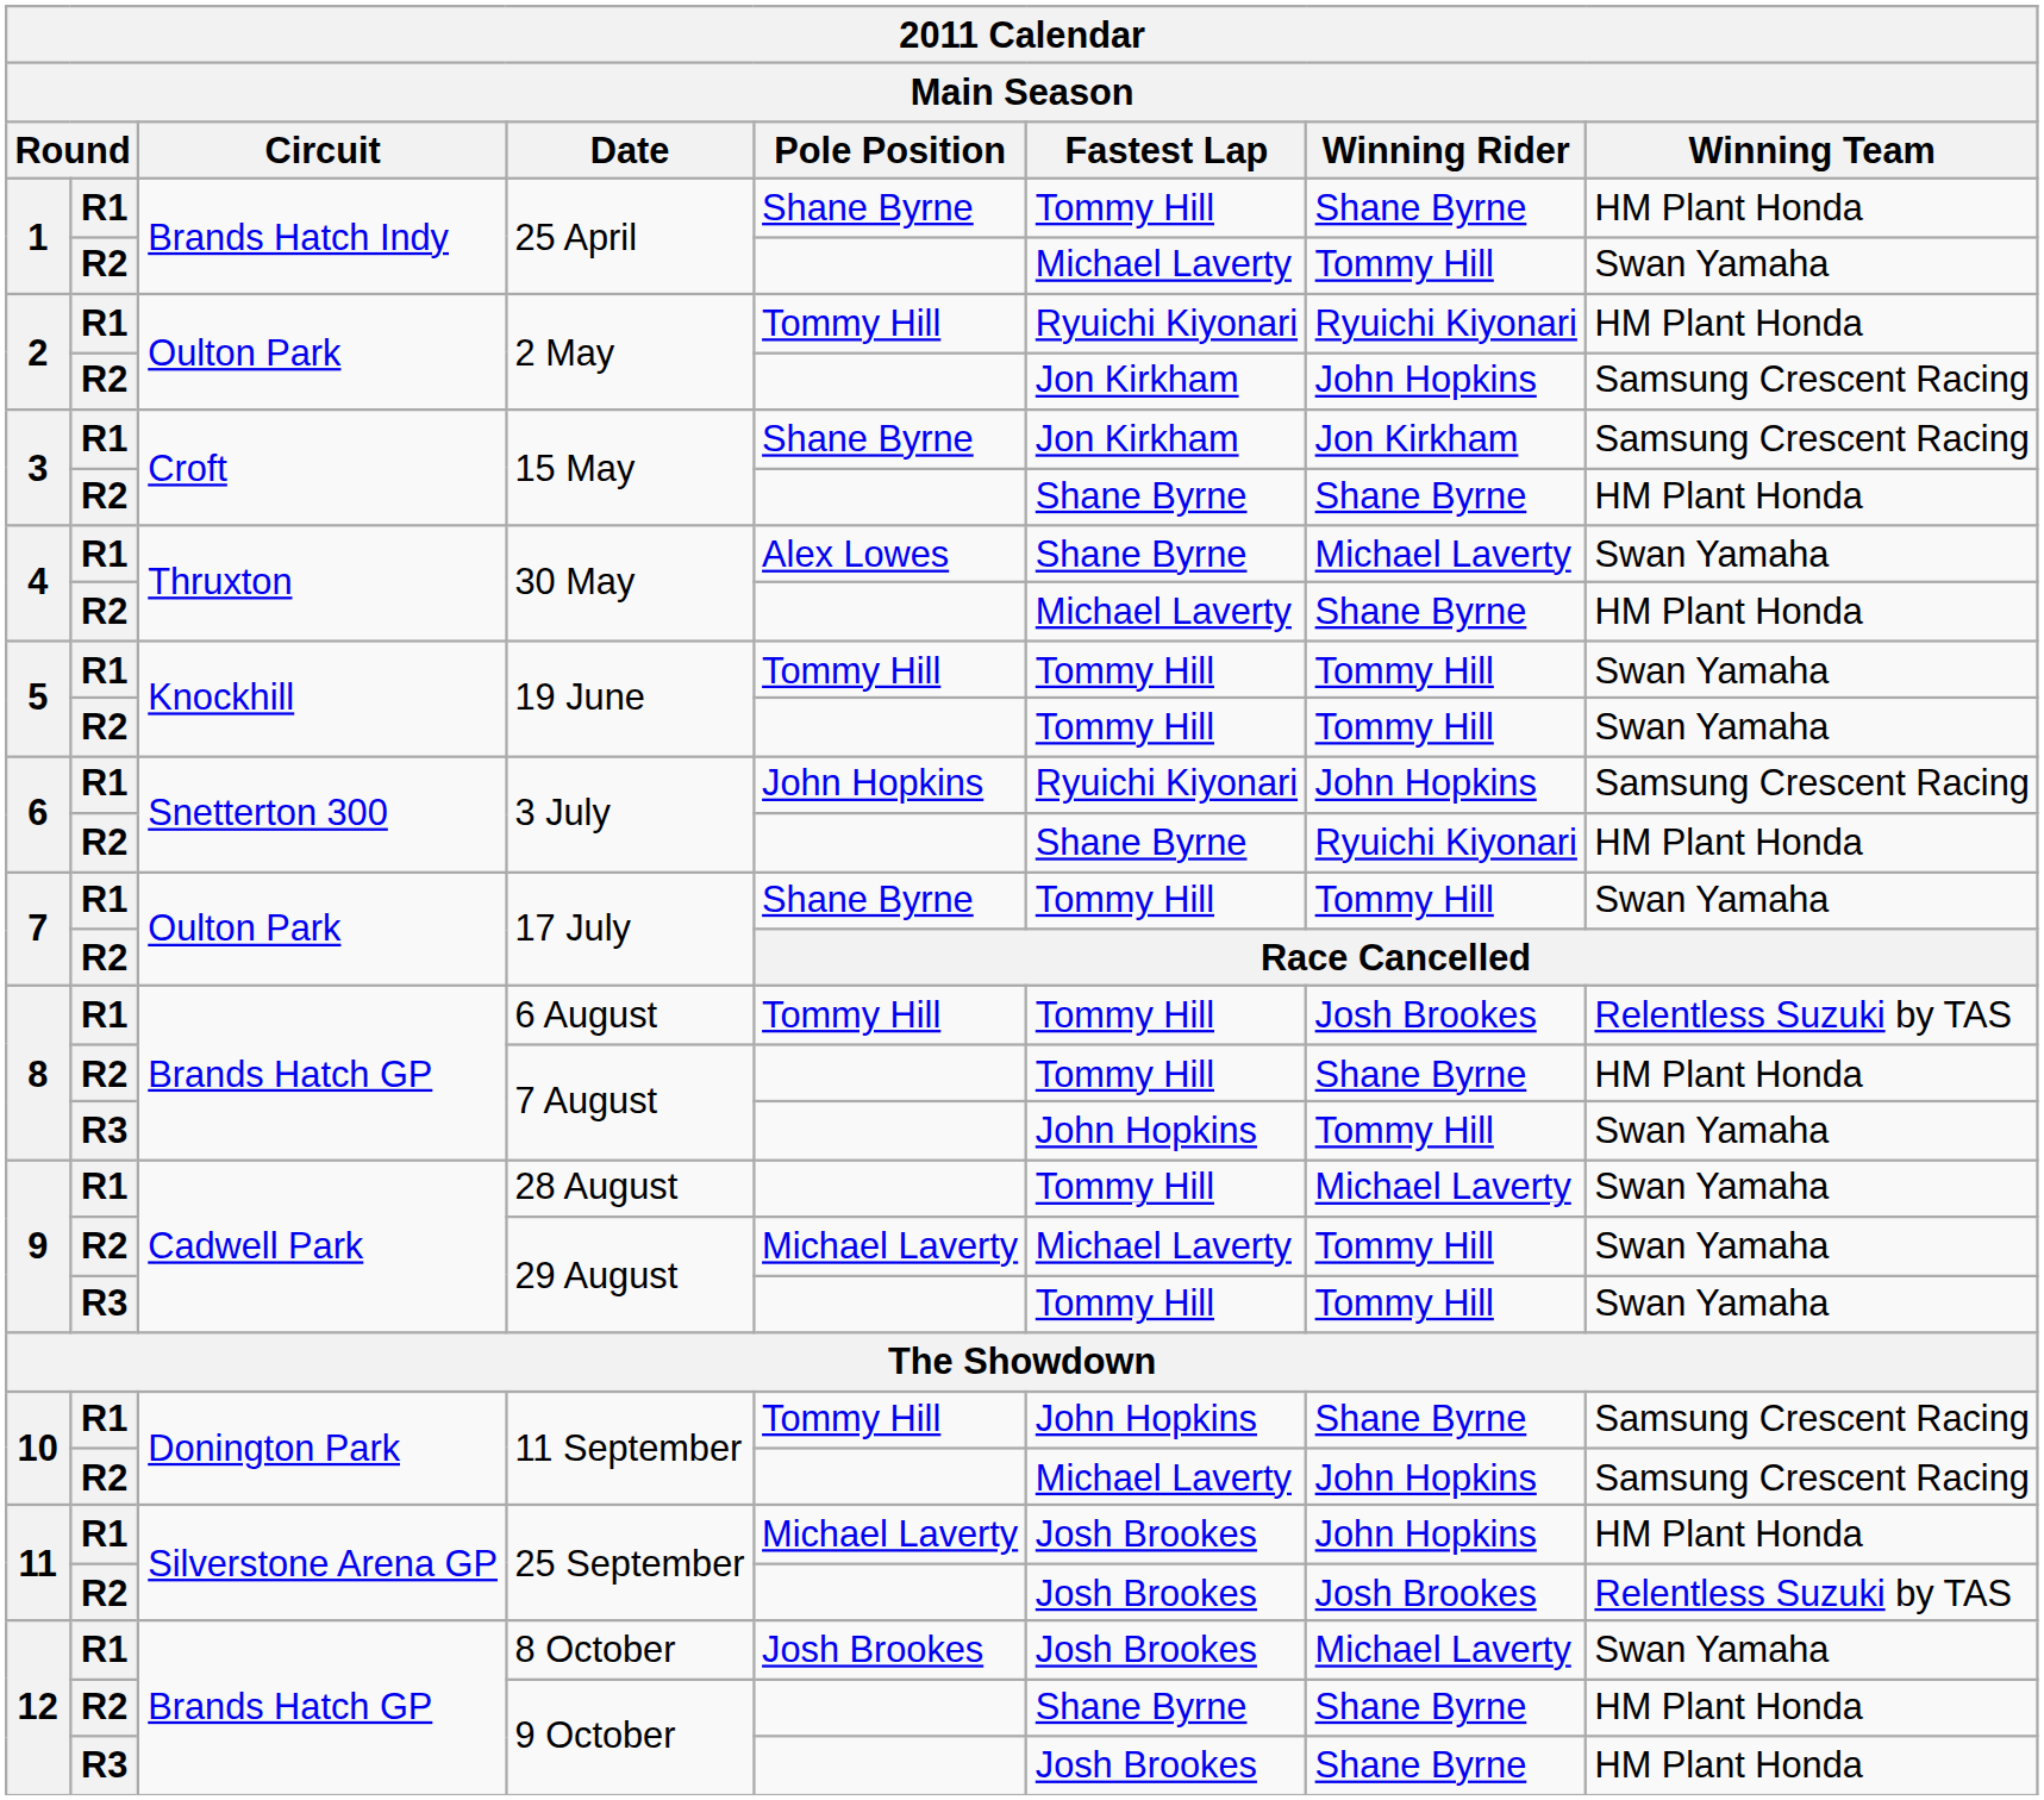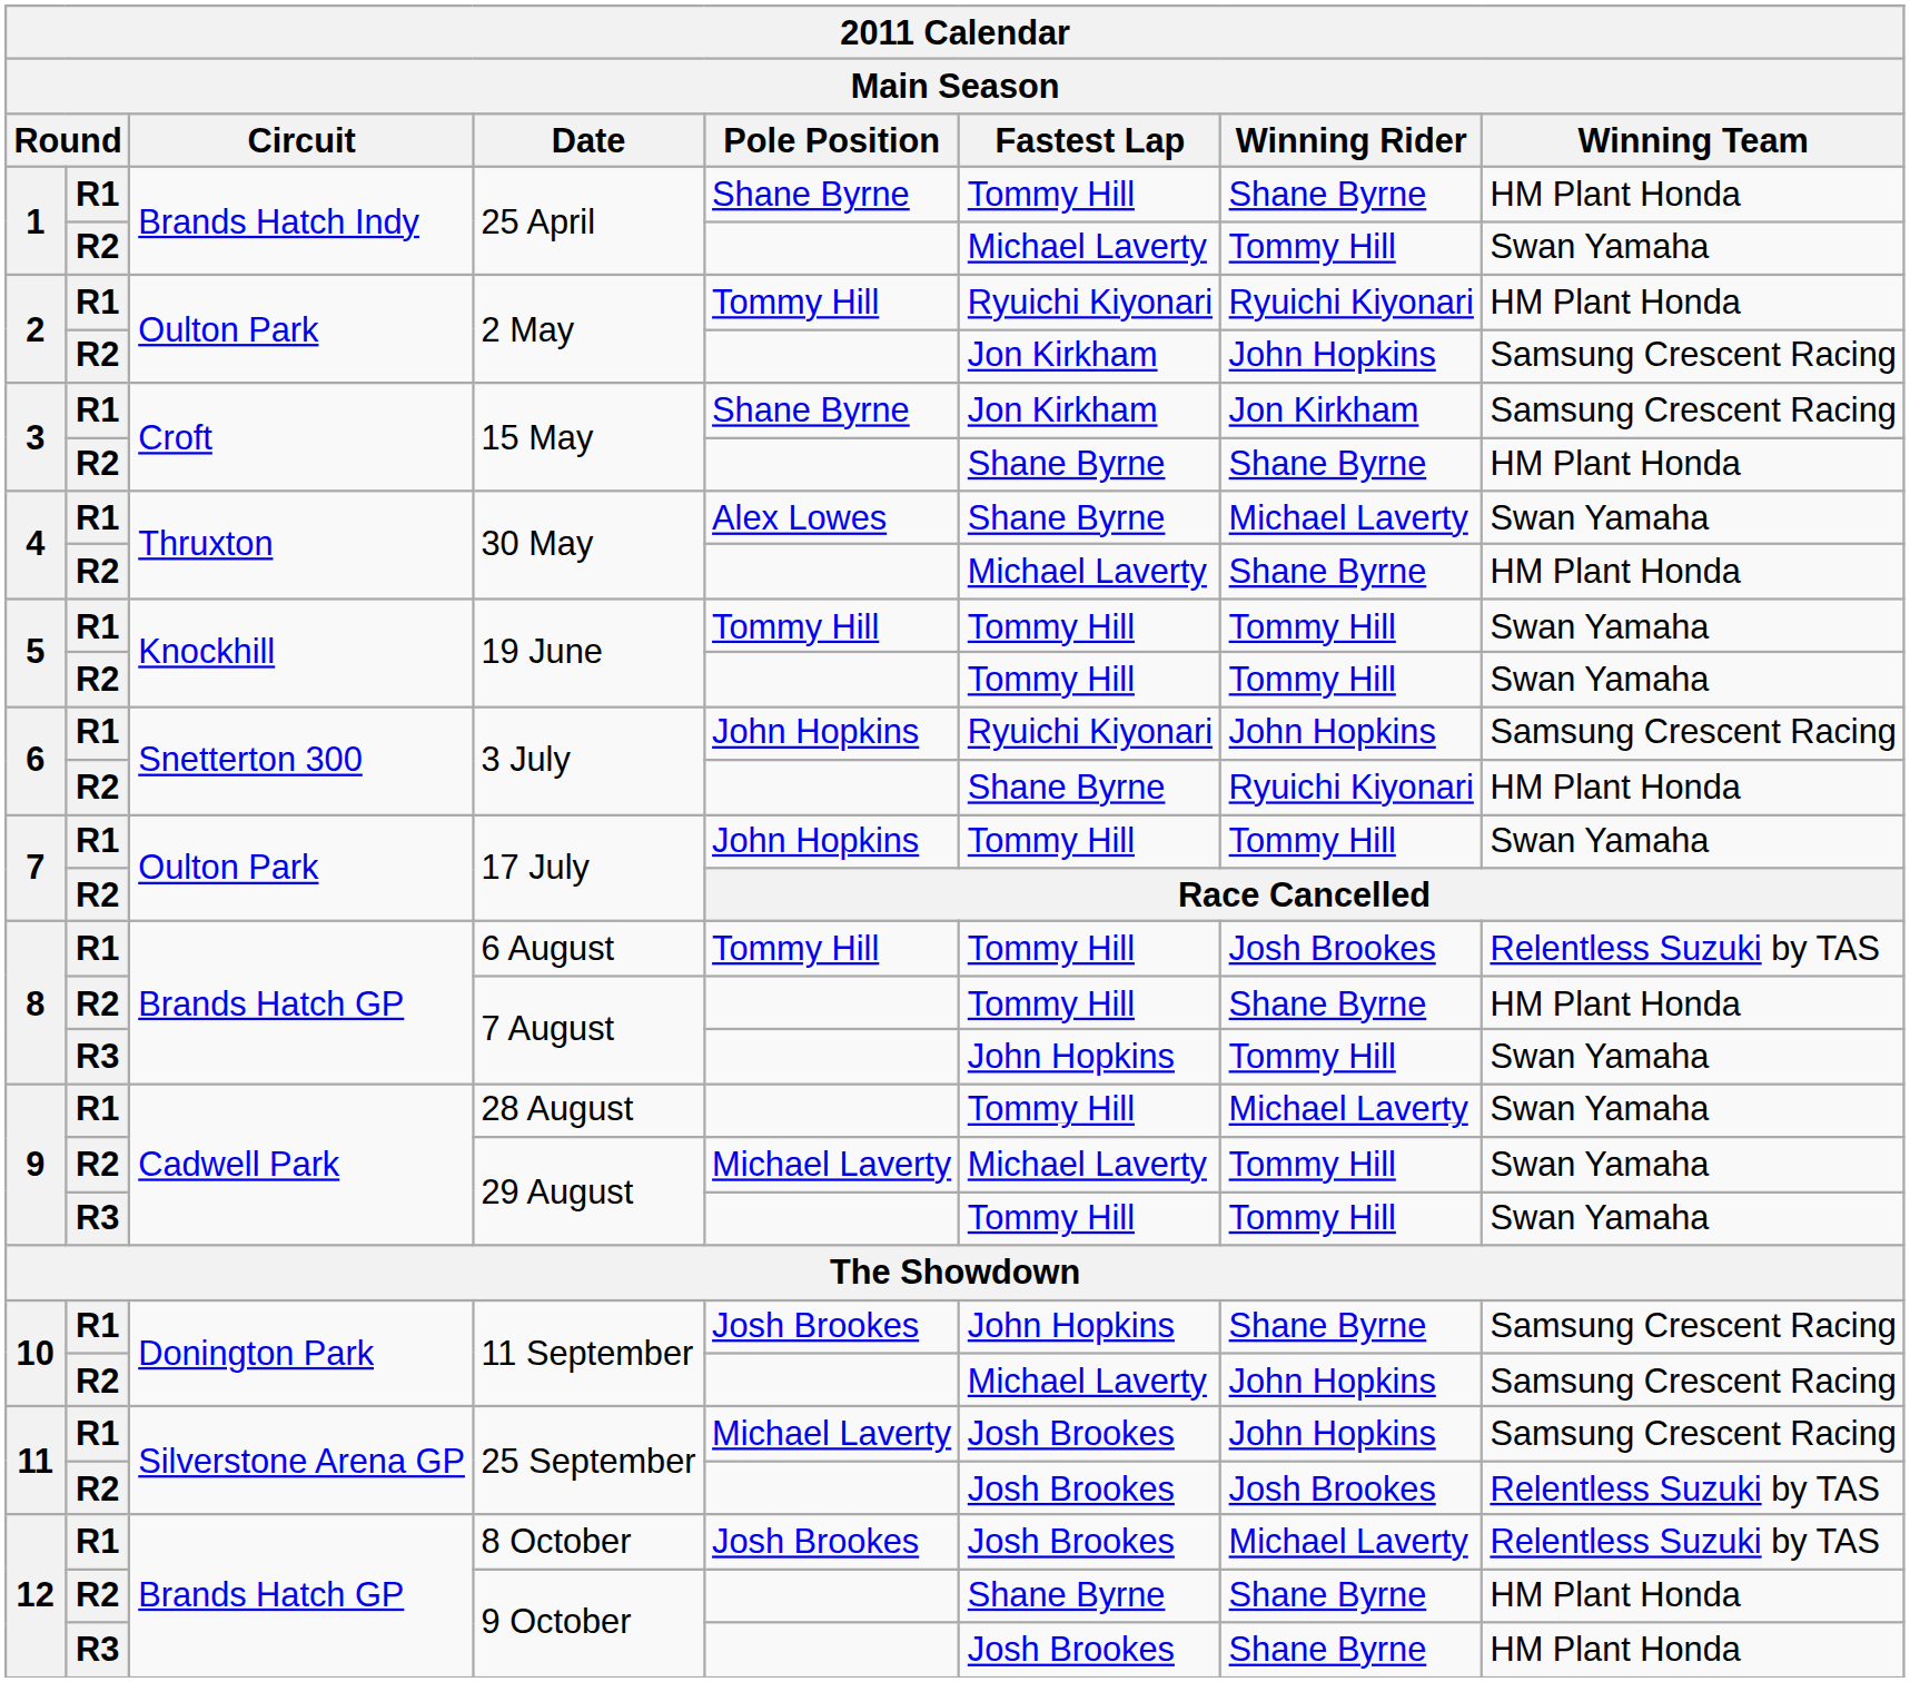 <table class="wikitable" style="font-size: 85%">
 <tr>
 <th colspan=10>2011 Calendar</th>
 </tr>
 <tr>
 <th colspan=8>Main Season</th>
 </tr>
 <tr>
 <th colspan=2>Round</th>
 <th>Circuit</th>
 <th>Date</th>
 <th>Pole Position</th>
 <th>Fastest Lap</th>
 <th>Winning Rider</th>
 <th>Winning Team</th>
 </tr>
 <tr>
 <th rowspan=2>1</th>
 <th>R1</th>
 <td rowspan=2> <a href='#'>Brands Hatch Indy</a></td>
 <td rowspan=2>25 April</td>
 <td> <a href='#'>Shane Byrne</a></td>
 <td> <a href='#'>Tommy Hill</a></td>
 <td> <a href='#'>Shane Byrne</a></td>
 <td>HM Plant Honda</td>
 </tr>
 <tr>
 <th>R2</th>
 <td></td>
 <td> <a href='#'>Michael Laverty</a></td>
 <td> <a href='#'>Tommy Hill</a></td>
 <td>Swan Yamaha</td>
 </tr>
 <tr>
 <th rowspan=2>2</th>
 <th>R1</th>
 <td rowspan=2> <a href='#'>Oulton Park</a></td>
 <td rowspan=2>2 May</td>
 <td> <a href='#'>Tommy Hill</a></td>
 <td> <a href='#'>Ryuichi Kiyonari</a></td>
 <td> <a href='#'>Ryuichi Kiyonari</a></td>
 <td>HM Plant Honda</td>
 </tr>
 <tr>
 <th>R2</th>
 <td></td>
 <td> <a href='#'>Jon Kirkham</a></td>
 <td> <a href='#'>John Hopkins</a></td>
 <td>Samsung Crescent Racing</td>
 </tr>
 <tr>
 <th rowspan=2>3</th>
 <th>R1</th>
 <td rowspan=2> <a href='#'>Croft</a></td>
 <td rowspan=2>15 May</td>
 <td> <a href='#'>Shane Byrne</a></td>
 <td> <a href='#'>Jon Kirkham</a></td>
 <td> <a href='#'>Jon Kirkham</a></td>
 <td>Samsung Crescent Racing</td>
 </tr>
 <tr>
 <th>R2</th>
 <td></td>
 <td> <a href='#'>Shane Byrne</a></td>
 <td> <a href='#'>Shane Byrne</a></td>
 <td>HM Plant Honda</td>
 </tr>
 <tr>
 <th rowspan=2>4</th>
 <th>R1</th>
 <td rowspan=2> <a href='#'>Thruxton</a></td>
 <td rowspan=2>30 May</td>
 <td> <a href='#'>Alex Lowes</a></td>
 <td> <a href='#'>Shane Byrne</a></td>
 <td> <a href='#'>Michael Laverty</a></td>
 <td>Swan Yamaha</td>
 </tr>
 <tr>
 <th>R2</th>
 <td></td>
 <td> <a href='#'>Michael Laverty</a></td>
 <td> <a href='#'>Shane Byrne</a></td>
 <td>HM Plant Honda</td>
 </tr>
 <tr>
 <th rowspan=2>5</th>
 <th>R1</th>
 <td rowspan=2> <a href='#'>Knockhill</a></td>
 <td rowspan=2>19 June</td>
 <td> <a href='#'>Tommy Hill</a></td>
 <td> <a href='#'>Tommy Hill</a></td>
 <td> <a href='#'>Tommy Hill</a></td>
 <td>Swan Yamaha</td>
 </tr>
 <tr>
 <th>R2</th>
 <td></td>
 <td> <a href='#'>Tommy Hill</a></td>
 <td> <a href='#'>Tommy Hill</a></td>
 <td>Swan Yamaha</td>
 </tr>
 <tr>
 <th rowspan=2>6</th>
 <th>R1</th>
 <td rowspan=2> <a href='#'>Snetterton 300</a></td>
 <td rowspan=2>3 July</td>
 <td> <a href='#'>John Hopkins</a></td>
 <td> <a href='#'>Ryuichi Kiyonari</a></td>
 <td> <a href='#'>John Hopkins</a></td>
 <td>Samsung Crescent Racing</td>
 </tr>
 <tr>
 <th>R2</th>
 <td></td>
 <td> <a href='#'>Shane Byrne</a></td>
 <td> <a href='#'>Ryuichi Kiyonari</a></td>
 <td>HM Plant Honda</td>
 </tr>
 <tr>
 <th rowspan=2>7</th>
 <th>R1</th>
 <td rowspan=2> <a href='#'>Oulton Park</a></td>
 <td rowspan=2>17 July</td>
-<td> <a href='#'>Shane Byrne</a></td>
+<td> <a href='#'>John Hopkins</a></td>
 <td> <a href='#'>Tommy Hill</a></td>
 <td> <a href='#'>Tommy Hill</a></td>
 <td>Swan Yamaha</td>
 </tr>
 <tr>
 <th>R2</th>
 <th colspan=4>Race Cancelled</th>
 </tr>
 <tr>
 <th rowspan=3>8</th>
 <th>R1</th>
 <td rowspan=3> <a href='#'>Brands Hatch GP</a></td>
 <td>6 August</td>
 <td> <a href='#'>Tommy Hill</a></td>
 <td> <a href='#'>Tommy Hill</a></td>
 <td> <a href='#'>Josh Brookes</a></td>
 <td><a href='#'>Relentless Suzuki</a> by TAS</td>
 </tr>
 <tr>
 <th>R2</th>
 <td rowspan=2>7 August</td>
 <td></td>
 <td> <a href='#'>Tommy Hill</a></td>
 <td> <a href='#'>Shane Byrne</a></td>
 <td>HM Plant Honda</td>
 </tr>
 <tr>
 <th>R3</th>
 <td></td>
 <td> <a href='#'>John Hopkins</a></td>
 <td> <a href='#'>Tommy Hill</a></td>
 <td>Swan Yamaha</td>
 </tr>
 <tr>
 <th rowspan=3>9</th>
 <th>R1</th>
 <td rowspan=3> <a href='#'>Cadwell Park</a></td>
 <td>28 August</td>
 <td></td>
 <td> <a href='#'>Tommy Hill</a></td>
 <td> <a href='#'>Michael Laverty</a></td>
 <td>Swan Yamaha</td>
 </tr>
 <tr>
 <th>R2</th>
 <td rowspan=2>29 August</td>
 <td> <a href='#'>Michael Laverty</a></td>
 <td> <a href='#'>Michael Laverty</a></td>
 <td> <a href='#'>Tommy Hill</a></td>
 <td>Swan Yamaha</td>
 </tr>
 <tr>
 <th>R3</th>
 <td></td>
 <td> <a href='#'>Tommy Hill</a></td>
 <td> <a href='#'>Tommy Hill</a></td>
 <td>Swan Yamaha</td>
 </tr>
 <tr>
 <th colspan=8>The Showdown</th>
 </tr>
 <tr>
 <th rowspan=2>10</th>
 <th>R1</th>
 <td rowspan=2> <a href='#'>Donington Park</a></td>
 <td rowspan=2>11 September</td>
-<td> <a href='#'>Tommy Hill</a></td>
+<td> <a href='#'>Josh Brookes</a></td>
 <td> <a href='#'>John Hopkins</a></td>
 <td> <a href='#'>Shane Byrne</a></td>
 <td>Samsung Crescent Racing</td>
 </tr>
 <tr>
 <th>R2</th>
 <td></td>
 <td> <a href='#'>Michael Laverty</a></td>
 <td> <a href='#'>John Hopkins</a></td>
 <td>Samsung Crescent Racing</td>
 </tr>
 <tr>
 <th rowspan=2>11</th>
 <th>R1</th>
 <td rowspan=2> <a href='#'>Silverstone Arena GP</a></td>
 <td rowspan=2>25 September</td>
 <td> <a href='#'>Michael Laverty</a></td>
 <td> <a href='#'>Josh Brookes</a></td>
 <td> <a href='#'>John Hopkins</a></td>
-<td>HM Plant Honda</td>
+<td>Samsung Crescent Racing</td>
 </tr>
 <tr>
 <th>R2</th>
 <td></td>
 <td> <a href='#'>Josh Brookes</a></td>
 <td> <a href='#'>Josh Brookes</a></td>
 <td><a href='#'>Relentless Suzuki</a> by TAS</td>
 </tr>
 <tr>
 <th rowspan=3>12</th>
 <th>R1</th>
 <td rowspan=3> <a href='#'>Brands Hatch GP</a></td>
 <td>8 October</td>
 <td> <a href='#'>Josh Brookes</a></td>
 <td> <a href='#'>Josh Brookes</a></td>
 <td> <a href='#'>Michael Laverty</a></td>
-<td>Swan Yamaha</td>
+<td><a href='#'>Relentless Suzuki</a> by TAS</td>
 </tr>
 <tr>
 <th>R2</th>
 <td rowspan=2>9 October</td>
 <td></td>
 <td> <a href='#'>Shane Byrne</a></td>
 <td> <a href='#'>Shane Byrne</a></td>
 <td>HM Plant Honda</td>
 </tr>
 <tr>
 <th>R3</th>
 <td></td>
 <td> <a href='#'>Josh Brookes</a></td>
 <td> <a href='#'>Shane Byrne</a></td>
 <td>HM Plant Honda</td>
 </tr>
 </table>
